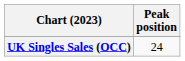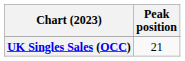 <table class="wikitable plainrowheaders" style="text-align:center">
 <tr>
 <th scope="col">Chart (2023)</th>
 <th scope="col">Peak<br>position</th>
 </tr>
 <tr>
 </tr>
 <tr>
 <th scope="row"><a href='#'>UK Singles Sales</a> (<a href='#'>OCC</a>)</th>
-<td>24</td>
+<td>21</td>
 </tr>
 </table>
